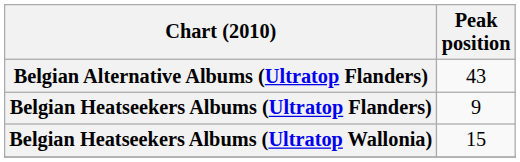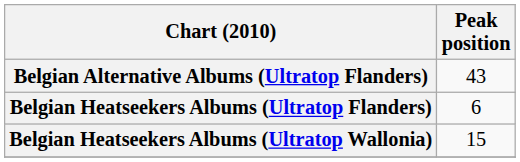 <table class="wikitable sortable plainrowheaders" style="text-align:center">
 <tr>
 <th scope="col">Chart (2010)</th>
 <th scope="col">Peak<br>position</th>
 </tr>
 <tr>
 <th scope="row">Belgian Alternative Albums (<a href='#'>Ultratop</a> Flanders)</th>
 <td>43</td>
 </tr>
 <tr>
 <th scope="row">Belgian Heatseekers Albums (<a href='#'>Ultratop</a> Flanders)</th>
-<td>9</td>
+<td>6</td>
 </tr>
 <tr>
 <th scope="row">Belgian Heatseekers Albums (<a href='#'>Ultratop</a> Wallonia)</th>
 <td>15</td>
 </tr>
 <tr>
 </tr>
 <tr>
 </tr>
 <tr>
 </tr>
 </table>
